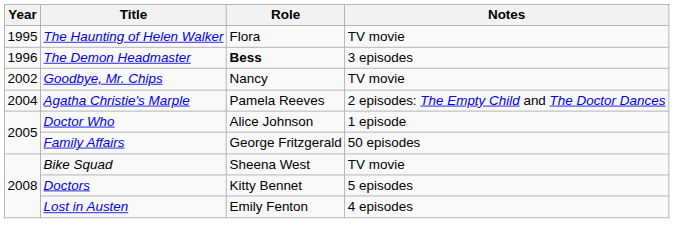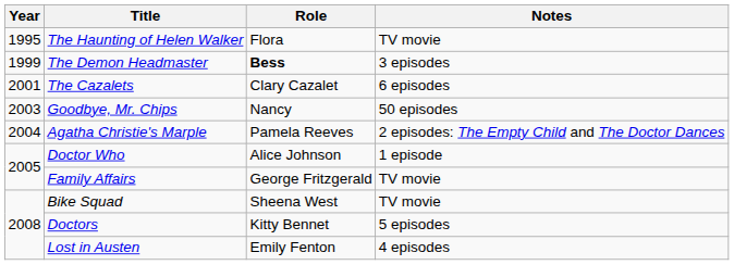 <table class="wikitable sortable">
 <tr>
 <th>Year</th>
 <th>Title</th>
 <th>Role</th>
 <th>Notes</th>
 </tr>
 <tr>
 <td>1995</td>
 <td><em><a href='#'>The Haunting of Helen Walker</a></em></td>
 <td>Flora</td>
 <td>TV movie</td>
 </tr>
 <tr>
-<td>1996</td>
+<td>1999</td>
 <td><em><a href='#'>The Demon Headmaster</a></em></td>
 <td><strong>Bess</strong></td>
 <td>3 episodes</td>
 </tr>
 <tr>
-<td>2002</td>
+<td>2001</td>
+<td><em><a href='#'>The Cazalets</a></em></td>
+<td>Clary Cazalet</td>
+<td>6 episodes</td>
+</tr>
+<tr>
+<td>2003</td>
 <td><em><a href='#'>Goodbye, Mr. Chips</a></em></td>
 <td>Nancy</td>
-<td>TV movie</td>
+<td>50 episodes</td>
 </tr>
 <tr>
 <td>2004</td>
 <td><em><a href='#'>Agatha Christie's Marple</a></em></td>
 <td>Pamela Reeves</td>
 <td>2 episodes: <em><a href='#'>The Empty Child</a></em> and <em><a href='#'>The Doctor Dances</a></em></td>
 </tr>
 <tr>
 <td rowspan="2">2005</td>
 <td><em><a href='#'>Doctor Who</a></em></td>
 <td>Alice Johnson</td>
 <td>1 episode</td>
 </tr>
 <tr>
 <td><em><a href='#'>Family Affairs</a></em></td>
 <td>George Fritzgerald</td>
-<td>50 episodes</td>
+<td>TV movie</td>
 </tr>
 <tr>
 <td rowspan="3">2008</td>
 <td><em>Bike Squad</em></td>
 <td>Sheena West</td>
 <td>TV movie</td>
 </tr>
 <tr>
 <td><em><a href='#'>Doctors</a></em></td>
 <td>Kitty Bennet</td>
 <td>5 episodes</td>
 </tr>
 <tr>
 <td><em><a href='#'>Lost in Austen</a></em></td>
 <td>Emily Fenton</td>
 <td>4 episodes</td>
 </tr>
 </table>
